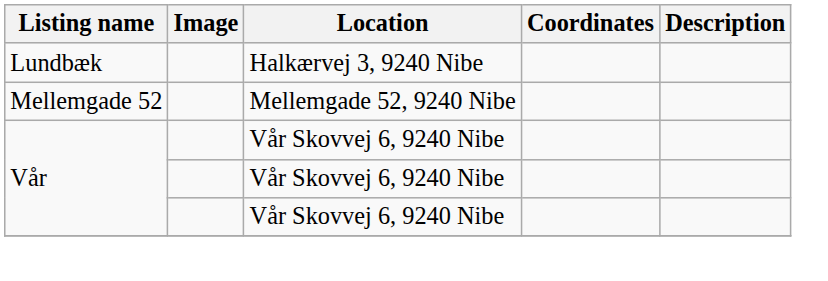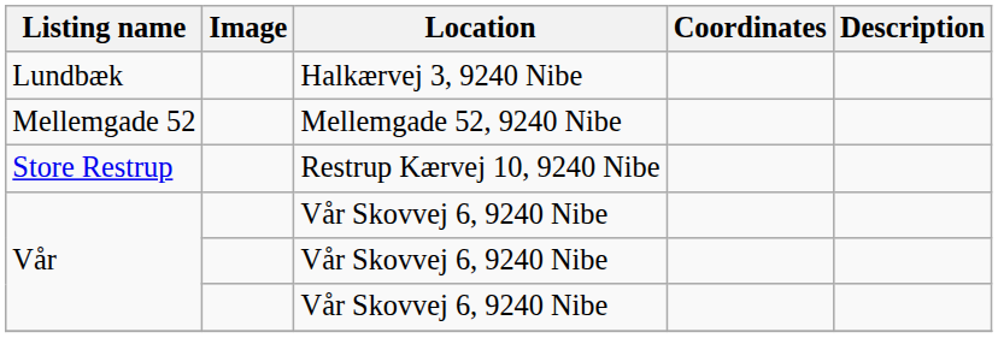 <table class="wikitable sortable">
 <tr>
 <th>Listing name</th>
 <th>Image</th>
 <th>Location</th>
 <th>Coordinates</th>
 <th>Description</th>
 </tr>
 <tr>
 <td>Lundbæk</td>
 <td></td>
 <td>Halkærvej 3, 9240 Nibe</td>
 <td></td>
 <td></td>
 </tr>
 <tr>
 <td>Mellemgade 52</td>
 <td></td>
 <td>Mellemgade 52, 9240 Nibe</td>
+<td></td>
+<td></td>
+</tr>
+<tr>
+<td><a href='#'>Store Restrup</a></td>
+<td></td>
+<td>Restrup Kærvej 10, 9240 Nibe</td>
 <td></td>
 <td></td>
 </tr>
 <tr>
 <td rowspan="3">Vår</td>
 <td></td>
 <td>Vår Skovvej 6, 9240 Nibe</td>
 <td></td>
 <td></td>
 </tr>
 <tr>
 <td></td>
 <td>Vår Skovvej 6, 9240 Nibe</td>
 <td></td>
 <td></td>
 </tr>
 <tr>
 <td></td>
 <td>Vår Skovvej 6, 9240 Nibe</td>
 <td></td>
 <td></td>
 </tr>
 <tr>
 </tr>
 </table>
